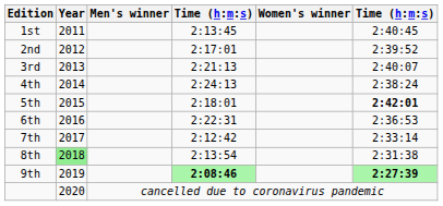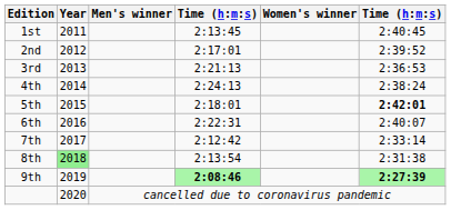 <table class="wikitable" style="text-align:center">
 <tr>
 <th>Edition</th>
 <th>Year</th>
 <th>Men's winner</th>
 <th>Time (<a href='#'>h</a>:<a href='#'>m</a>:<a href='#'>s</a>)</th>
 <th>Women's winner</th>
 <th>Time (<a href='#'>h</a>:<a href='#'>m</a>:<a href='#'>s</a>)</th>
 </tr>
 <tr>
 <td>1st</td>
 <td>2011</td>
 <td align=left></td>
 <td>2:13:45</td>
 <td align=left></td>
 <td>2:40:45</td>
 </tr>
 <tr>
 <td>2nd</td>
 <td>2012</td>
 <td align=left></td>
 <td>2:17:01</td>
 <td align=left></td>
 <td>2:39:52</td>
 </tr>
 <tr>
 <td>3rd</td>
 <td>2013</td>
 <td align=left></td>
 <td>2:21:13</td>
 <td align=left></td>
-<td>2:40:07</td>
+<td>2:36:53</td>
 </tr>
 <tr>
 <td>4th</td>
 <td>2014</td>
 <td align=left></td>
 <td>2:24:13</td>
 <td align=left></td>
 <td>2:38:24</td>
 </tr>
 <tr>
 <td>5th</td>
 <td>2015</td>
 <td align=left></td>
 <td>2:18:01</td>
 <td align=left></td>
 <td><strong>2:42:01</strong></td>
 </tr>
 <tr>
 <td>6th</td>
 <td>2016</td>
 <td align=left></td>
 <td>2:22:31</td>
 <td align=left></td>
-<td>2:36:53</td>
+<td>2:40:07</td>
 </tr>
 <tr>
 <td>7th</td>
 <td>2017</td>
 <td align=left></td>
 <td>2:12:42</td>
 <td align=left></td>
 <td>2:33:14</td>
 </tr>
 <tr>
 <td>8th</td>
 <td style="background: lightgreen;">2018</td>
 <td align=left></td>
 <td>2:13:54</td>
 <td align=left></td>
 <td>2:31:38</td>
 </tr>
 <tr>
 <td>9th</td>
 <td>2019</td>
 <td align=left></td>
 <td bgcolor=#A9F5A9><strong>2:08:46</strong></td>
 <td align=left></td>
 <td bgcolor=#A9F5A9><strong>2:27:39</strong></td>
 </tr>
 <tr>
 <td></td>
 <td>2020</td>
 <td colspan="4" align="center"><em>cancelled due to coronavirus pandemic</em></td>
 </tr>
 </table>
